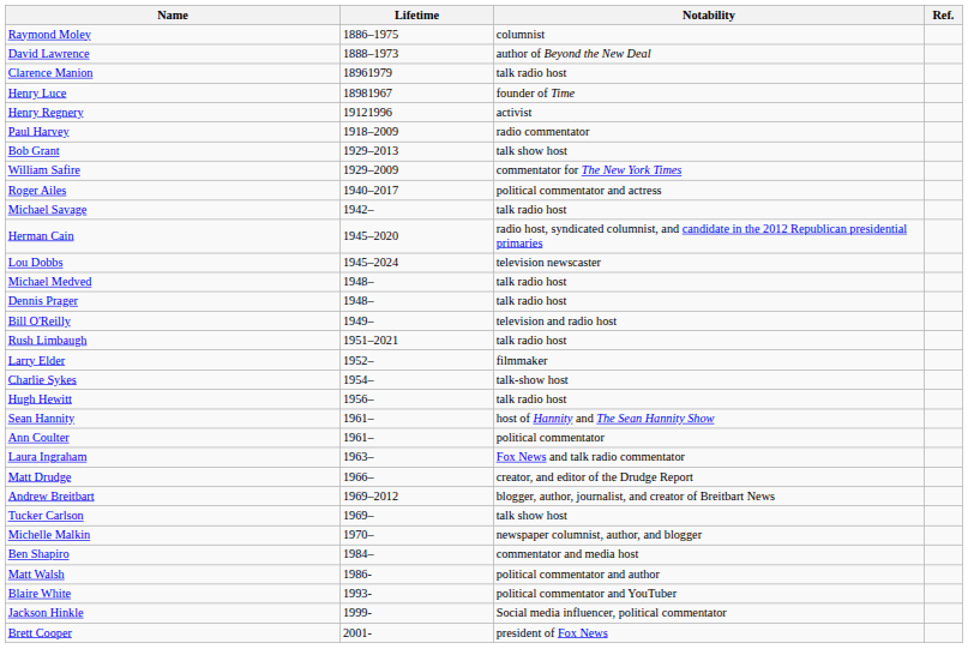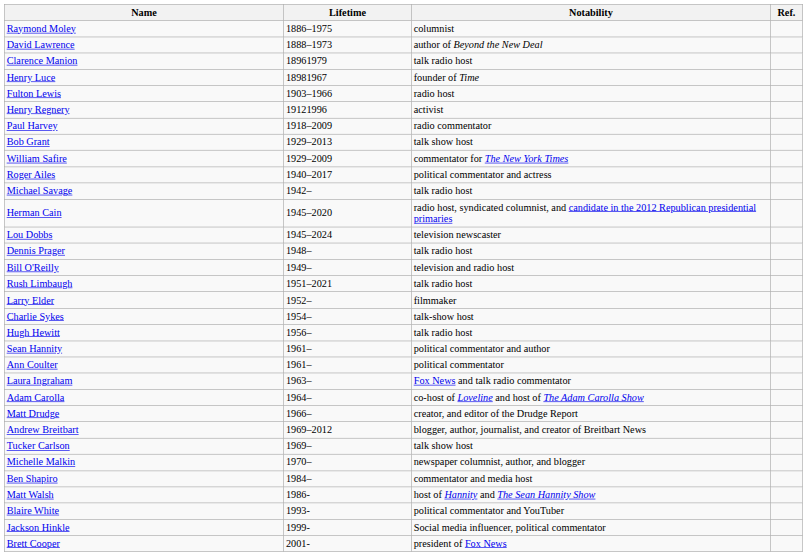 <table class="wikitable sortable">
 <tr>
 <th width="35%">Name</th>
 <th width="16%">Lifetime</th>
 <th width="45%">Notability</th>
 <th class="unsortable" width="17%">Ref.</th>
 </tr>
 <tr>
 <td><a href='#'>Raymond Moley</a></td>
 <td>1886–1975</td>
 <td>columnist</td>
 <td></td>
 </tr>
 <tr>
 <td><a href='#'>David Lawrence</a></td>
 <td>1888–1973</td>
 <td>author of <em>Beyond the New Deal</em></td>
 <td></td>
 </tr>
 <tr>
 <td><a href='#'>Clarence Manion</a></td>
 <td>18961979</td>
 <td>talk radio host</td>
 <td></td>
 </tr>
 <tr>
 <td><a href='#'>Henry Luce</a></td>
 <td>18981967</td>
 <td>founder of <em>Time</em></td>
+<td></td>
+</tr>
+<tr>
+<td><a href='#'>Fulton Lewis</a></td>
+<td>1903–1966</td>
+<td>radio host</td>
 <td></td>
 </tr>
 <tr>
 <td><a href='#'>Henry Regnery</a></td>
 <td>19121996</td>
 <td>activist</td>
 <td></td>
 </tr>
 <tr>
 <td><a href='#'>Paul Harvey</a></td>
 <td>1918–2009</td>
 <td>radio commentator</td>
 <td></td>
 </tr>
 <tr>
 <td><a href='#'>Bob Grant</a></td>
 <td>1929–2013</td>
 <td>talk show host</td>
 <td></td>
 </tr>
 <tr>
 <td><a href='#'>William Safire</a></td>
 <td>1929–2009</td>
 <td>commentator for <em><a href='#'>The New York Times</a></em></td>
 <td></td>
 </tr>
 <tr>
 <td><a href='#'>Roger Ailes</a></td>
 <td>1940–2017</td>
 <td>political commentator and actress</td>
 <td></td>
 </tr>
 <tr>
 <td><a href='#'>Michael Savage</a></td>
 <td>1942–</td>
 <td>talk radio host</td>
 <td></td>
 </tr>
 <tr>
 <td><a href='#'>Herman Cain</a></td>
 <td>1945–2020</td>
 <td>radio host, syndicated columnist, and <a href='#'>candidate in the 2012 Republican presidential primaries</a></td>
 <td></td>
 </tr>
 <tr>
 <td><a href='#'>Lou Dobbs</a></td>
 <td>1945–2024</td>
 <td>television newscaster</td>
 <td></td>
 </tr>
 <tr>
-<td><a href='#'>Michael Medved</a></td>
-<td>1948–</td>
-<td>talk radio host</td>
-<td></td>
-</tr>
-<tr>
 <td><a href='#'>Dennis Prager</a></td>
 <td>1948–</td>
 <td>talk radio host</td>
 <td></td>
 </tr>
 <tr>
 <td><a href='#'>Bill O'Reilly</a></td>
 <td>1949–</td>
 <td>television and radio host</td>
 <td></td>
 </tr>
 <tr>
 <td><a href='#'>Rush Limbaugh</a></td>
 <td>1951–2021</td>
 <td>talk radio host</td>
 <td></td>
 </tr>
 <tr>
 <td><a href='#'>Larry Elder</a></td>
 <td>1952–</td>
 <td>filmmaker</td>
 <td></td>
 </tr>
 <tr>
 <td><a href='#'>Charlie Sykes</a></td>
 <td>1954–</td>
 <td>talk-show host</td>
 <td></td>
 </tr>
 <tr>
 <td><a href='#'>Hugh Hewitt</a></td>
 <td>1956–</td>
 <td>talk radio host</td>
 <td></td>
 </tr>
 <tr>
 <td><a href='#'>Sean Hannity</a></td>
 <td>1961–</td>
-<td>host of <em><a href='#'>Hannity</a></em> and <em><a href='#'>The Sean Hannity Show</a></em></td>
+<td>political commentator and author</td>
 <td></td>
 </tr>
 <tr>
 <td><a href='#'>Ann Coulter</a></td>
 <td>1961–</td>
 <td>political commentator</td>
 <td></td>
 </tr>
 <tr>
 <td><a href='#'>Laura Ingraham</a></td>
 <td>1963–</td>
 <td><a href='#'>Fox News</a> and talk radio commentator</td>
+<td></td>
+</tr>
+<tr>
+<td><a href='#'>Adam Carolla</a></td>
+<td>1964–</td>
+<td>co-host of <em><a href='#'>Loveline</a></em> and host of <a href='#'><em>The Adam Carolla Show</em></a></td>
 <td></td>
 </tr>
 <tr>
 <td><a href='#'>Matt Drudge</a></td>
 <td>1966–</td>
 <td>creator, and editor of the Drudge Report</td>
 <td></td>
 </tr>
 <tr>
 <td><a href='#'>Andrew Breitbart</a></td>
 <td>1969–2012</td>
 <td>blogger, author, journalist, and creator of Breitbart News</td>
 <td></td>
 </tr>
 <tr>
 <td><a href='#'>Tucker Carlson</a></td>
 <td>1969–</td>
 <td>talk show host</td>
 <td></td>
 </tr>
 <tr>
 <td><a href='#'>Michelle Malkin</a></td>
 <td>1970–</td>
 <td>newspaper columnist, author, and blogger</td>
 <td></td>
 </tr>
 <tr>
 <td><a href='#'>Ben Shapiro</a></td>
 <td>1984–</td>
 <td>commentator and media host</td>
 <td></td>
 </tr>
 <tr>
 <td><a href='#'>Matt Walsh</a></td>
 <td>1986-</td>
-<td>political commentator and author</td>
+<td>host of <em><a href='#'>Hannity</a></em> and <em><a href='#'>The Sean Hannity Show</a></em></td>
 </tr>
 <tr>
 <td><a href='#'>Blaire White</a></td>
 <td>1993-</td>
 <td>political commentator and YouTuber</td>
 <td></td>
 </tr>
 <tr>
 <td><a href='#'>Jackson Hinkle</a></td>
 <td>1999-</td>
 <td>Social media influencer, political commentator</td>
 <td></td>
 </tr>
 <tr>
 <td><a href='#'>Brett Cooper</a></td>
 <td>2001-</td>
 <td>president of <a href='#'>Fox News</a></td>
 <td></td>
 </tr>
 </table>
